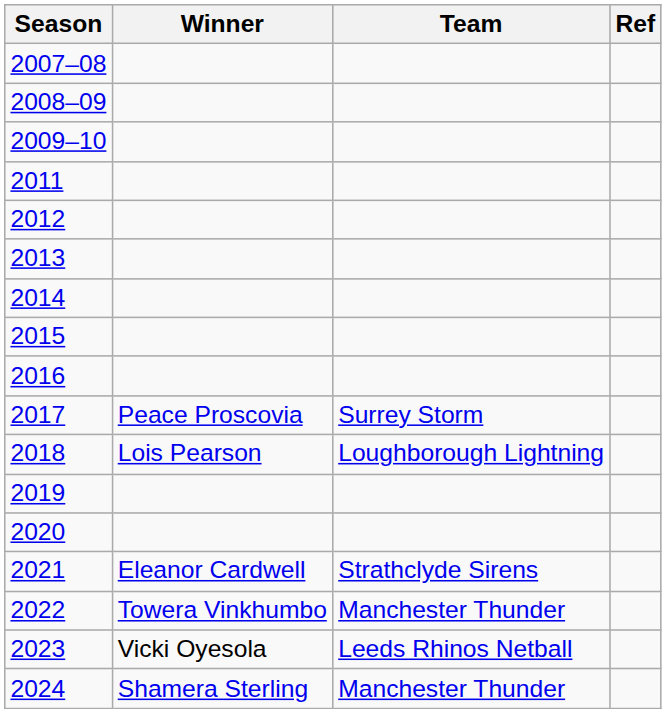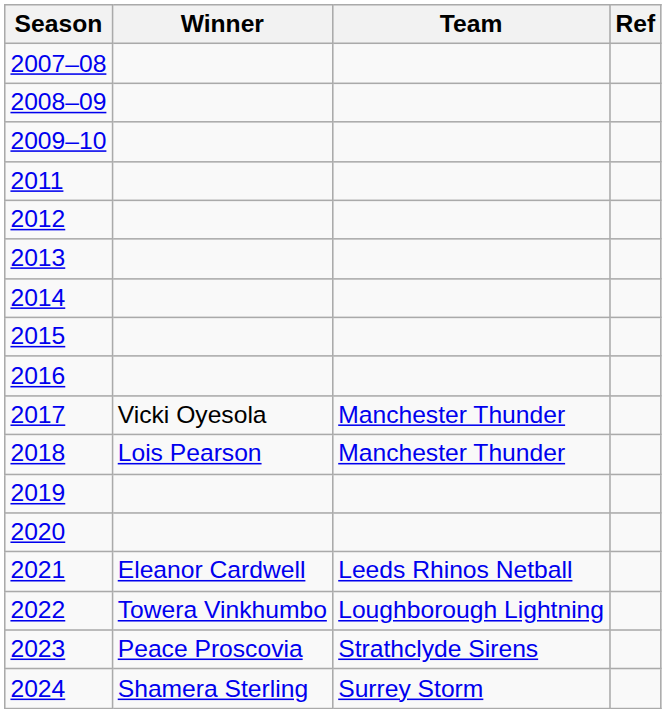 <table class="wikitable collapsible">
 <tr>
 <th>Season</th>
 <th>Winner</th>
 <th>Team</th>
 <th>Ref</th>
 </tr>
 <tr>
 <td><a href='#'>2007–08</a></td>
 <td></td>
 <td></td>
 <td></td>
 </tr>
 <tr>
 <td><a href='#'>2008–09</a></td>
 <td></td>
 <td></td>
 <td></td>
 </tr>
 <tr>
 <td><a href='#'>2009–10</a></td>
 <td></td>
 <td></td>
 <td></td>
 </tr>
 <tr>
 <td><a href='#'>2011</a></td>
 <td></td>
 <td></td>
 <td></td>
 </tr>
 <tr>
 <td><a href='#'>2012</a></td>
 <td></td>
 <td></td>
 <td></td>
 </tr>
 <tr>
 <td><a href='#'>2013</a></td>
 <td></td>
 <td></td>
 <td></td>
 </tr>
 <tr>
 <td><a href='#'>2014</a></td>
 <td></td>
 <td></td>
 <td></td>
 </tr>
 <tr>
 <td><a href='#'>2015</a></td>
 <td></td>
 <td></td>
 <td></td>
 </tr>
 <tr>
 <td><a href='#'>2016</a></td>
 <td></td>
 <td></td>
 <td></td>
 </tr>
 <tr>
 <td><a href='#'>2017</a></td>
-<td> <a href='#'>Peace Proscovia</a></td>
-<td><a href='#'>Surrey Storm</a></td>
+<td> Vicki Oyesola</td>
+<td><a href='#'>Manchester Thunder</a></td>
 <td></td>
 </tr>
 <tr>
 <td><a href='#'>2018</a></td>
 <td> <a href='#'>Lois Pearson</a></td>
-<td><a href='#'>Loughborough Lightning</a></td>
+<td><a href='#'>Manchester Thunder</a></td>
 <td></td>
 </tr>
 <tr>
 <td><a href='#'>2019</a></td>
 <td></td>
 <td></td>
 <td></td>
 </tr>
 <tr>
 <td><a href='#'>2020</a></td>
 <td></td>
 <td></td>
 <td></td>
 </tr>
 <tr>
 <td><a href='#'>2021</a></td>
 <td> <a href='#'>Eleanor Cardwell</a></td>
-<td><a href='#'>Strathclyde Sirens</a></td>
+<td><a href='#'>Leeds Rhinos Netball</a></td>
 <td></td>
 </tr>
 <tr>
 <td><a href='#'>2022</a></td>
 <td> <a href='#'>Towera Vinkhumbo</a></td>
-<td><a href='#'>Manchester Thunder</a></td>
+<td><a href='#'>Loughborough Lightning</a></td>
 <td></td>
 </tr>
 <tr>
 <td><a href='#'>2023</a></td>
-<td> Vicki Oyesola</td>
-<td><a href='#'>Leeds Rhinos Netball</a></td>
+<td> <a href='#'>Peace Proscovia</a></td>
+<td><a href='#'>Strathclyde Sirens</a></td>
 <td></td>
 </tr>
 <tr>
 <td><a href='#'>2024</a></td>
 <td> <a href='#'>Shamera Sterling</a></td>
-<td><a href='#'>Manchester Thunder</a></td>
+<td><a href='#'>Surrey Storm</a></td>
 <td></td>
 </tr>
 </table>
